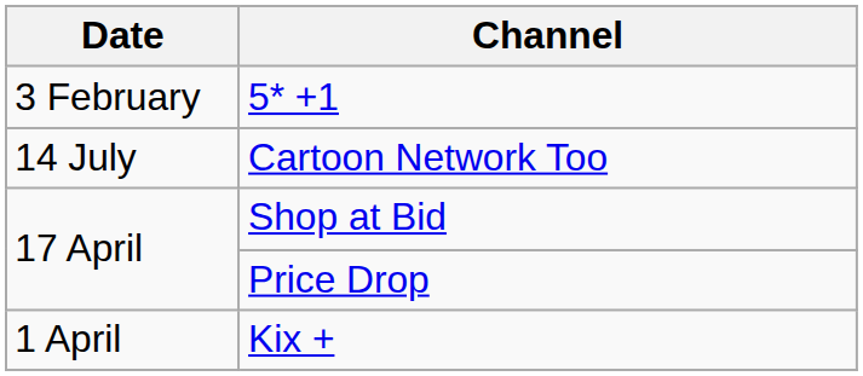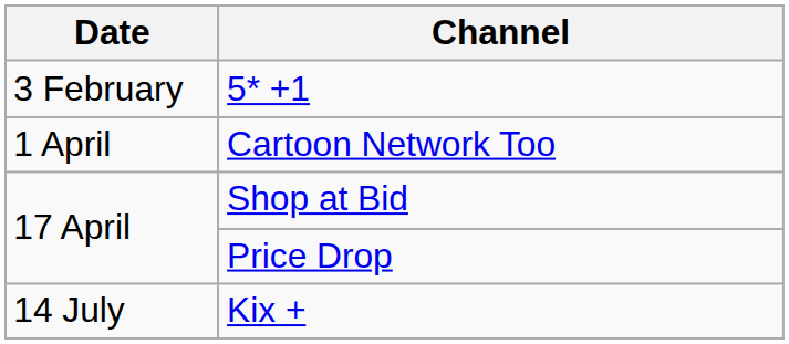 <table class="wikitable">
 <tr>
 <th width=90>Date</th>
 <th width=250>Channel</th>
 </tr>
 <tr>
 <td>3 February</td>
 <td><a href='#'>5* +1</a></td>
 </tr>
 <tr>
-<td>14 July</td>
+<td>1 April</td>
 <td><a href='#'>Cartoon Network Too</a></td>
 </tr>
 <tr>
 <td rowspan=2>17 April</td>
 <td><a href='#'>Shop at Bid</a></td>
 </tr>
 <tr>
 <td><a href='#'>Price Drop</a></td>
 </tr>
 <tr>
-<td>1 April</td>
+<td>14 July</td>
 <td><a href='#'>Kix +</a></td>
 </tr>
 </table>
